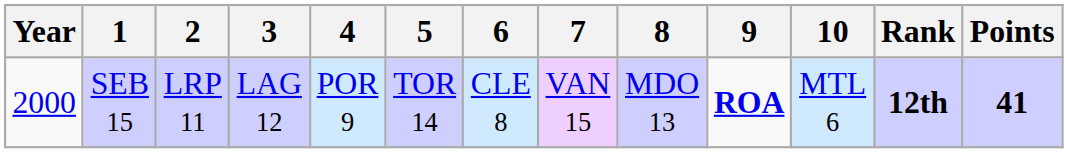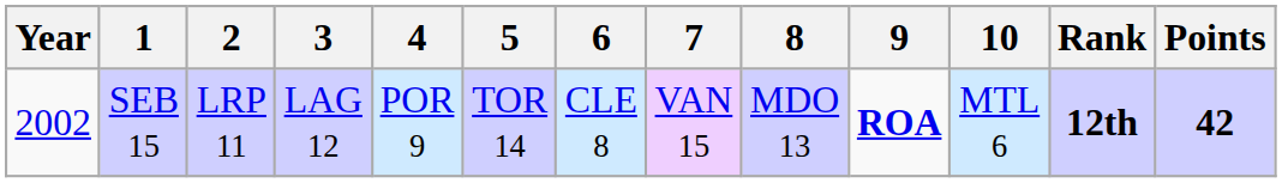 <table class="wikitable" style="text-align:center; font-size:95%">
 <tr>
 <th>Year</th>
 <th>1</th>
 <th>2</th>
 <th>3</th>
 <th>4</th>
 <th>5</th>
 <th>6</th>
 <th>7</th>
 <th>8</th>
 <th>9</th>
 <th>10</th>
 <th>Rank</th>
 <th>Points</th>
 </tr>
 <tr>
-<td><a href='#'>2000</a></td>
+<td><a href='#'>2002</a></td>
 <td style="background:#CFCFFF;"><a href='#'>SEB</a><br><small>15</small></td>
 <td style="background:#CFCFFF;"><a href='#'>LRP</a><br><small>11</small></td>
 <td style="background:#CFCFFF;"><a href='#'>LAG</a><br><small>12</small></td>
 <td style="background:#CFEAFF;"><a href='#'>POR</a><br><small>9</small></td>
 <td style="background:#CFCFFF;"><a href='#'>TOR</a><br><small>14</small></td>
 <td style="background:#CFEAFF;"><a href='#'>CLE</a><br><small>8</small></td>
 <td style="background:#EFCFFF;"><a href='#'>VAN</a><br><small>15</small></td>
 <td style="background:#CFCFFF;"><a href='#'>MDO</a><br><small>13</small></td>
 <td><strong><a href='#'>ROA</a><br><small></small></strong></td>
 <td style="background:#CFEAFF;"><a href='#'>MTL</a><br><small>6</small></td>
 <td style="background:#CFCFFF;"><strong>12th</strong></td>
-<td style="background:#CFCFFF;"><strong>41</strong></td>
+<td style="background:#CFCFFF;"><strong>42</strong></td>
 </tr>
 </table>
